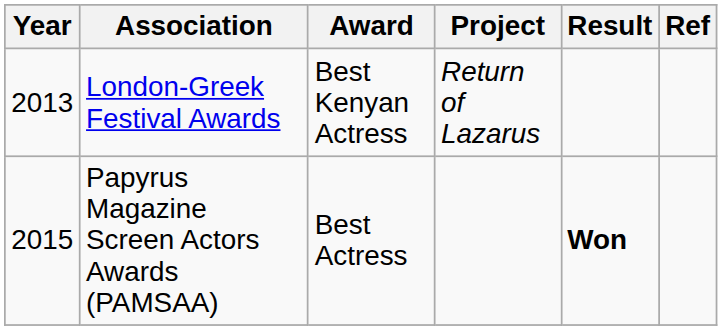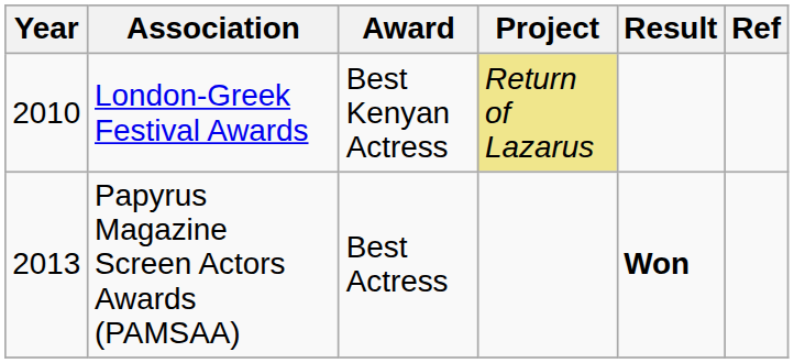 <table class= "wikitable sortable" width=410px>
 <tr>
 <th>Year</th>
 <th>Association</th>
 <th>Award</th>
 <th>Project</th>
 <th>Result</th>
 <th>Ref</th>
 </tr>
 <tr>
-<td>2013</td>
+<td>2010</td>
 <td><a href='#'>London-Greek Festival Awards</a></td>
 <td>Best Kenyan Actress</td>
-<td><em>Return of Lazarus</em></td>
+<td style="background: khaki;"><em>Return of Lazarus</em></td>
 <td></td>
 <td></td>
 </tr>
 <tr>
-<td>2015</td>
+<td>2013</td>
 <td>Papyrus Magazine Screen Actors Awards (PAMSAA)</td>
 <td>Best Actress</td>
 <td></td>
 <td><strong>Won</strong></td>
 <td></td>
 </tr>
 </table>
